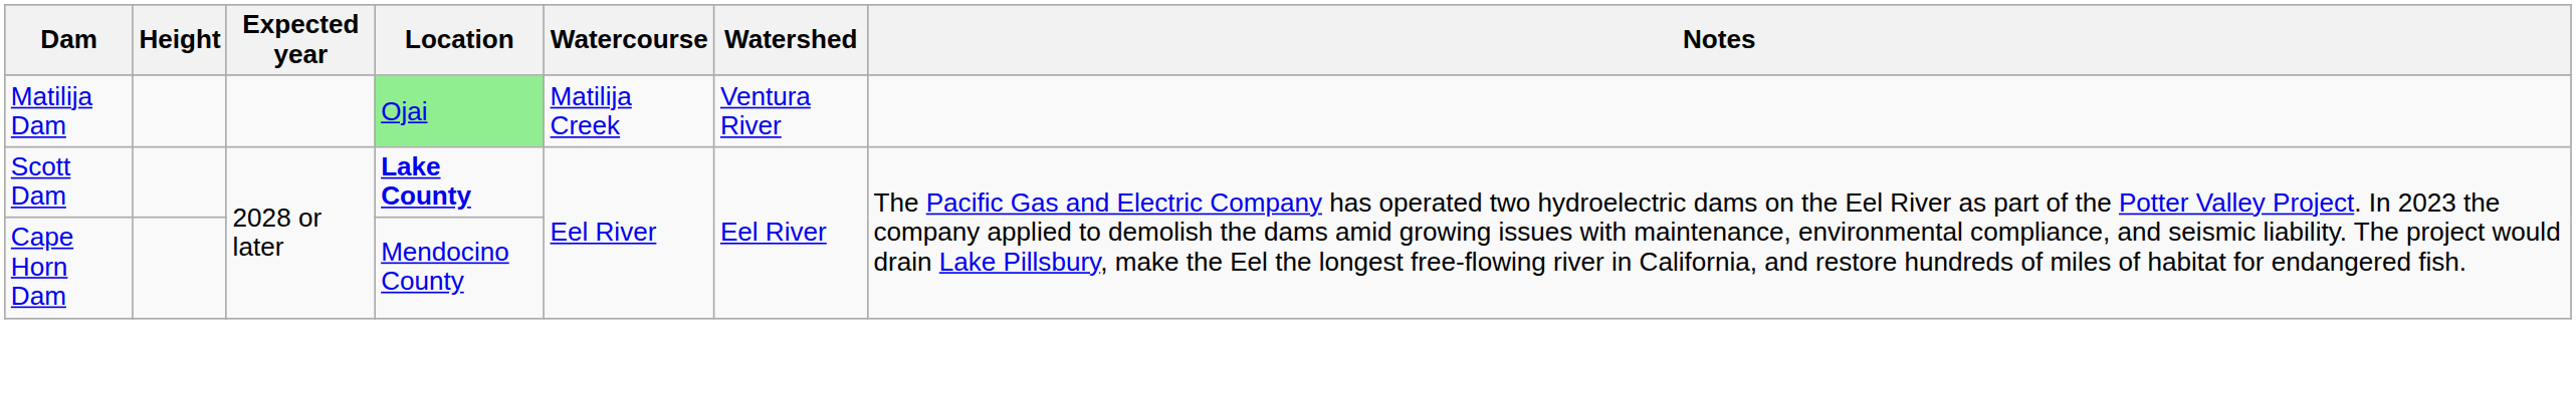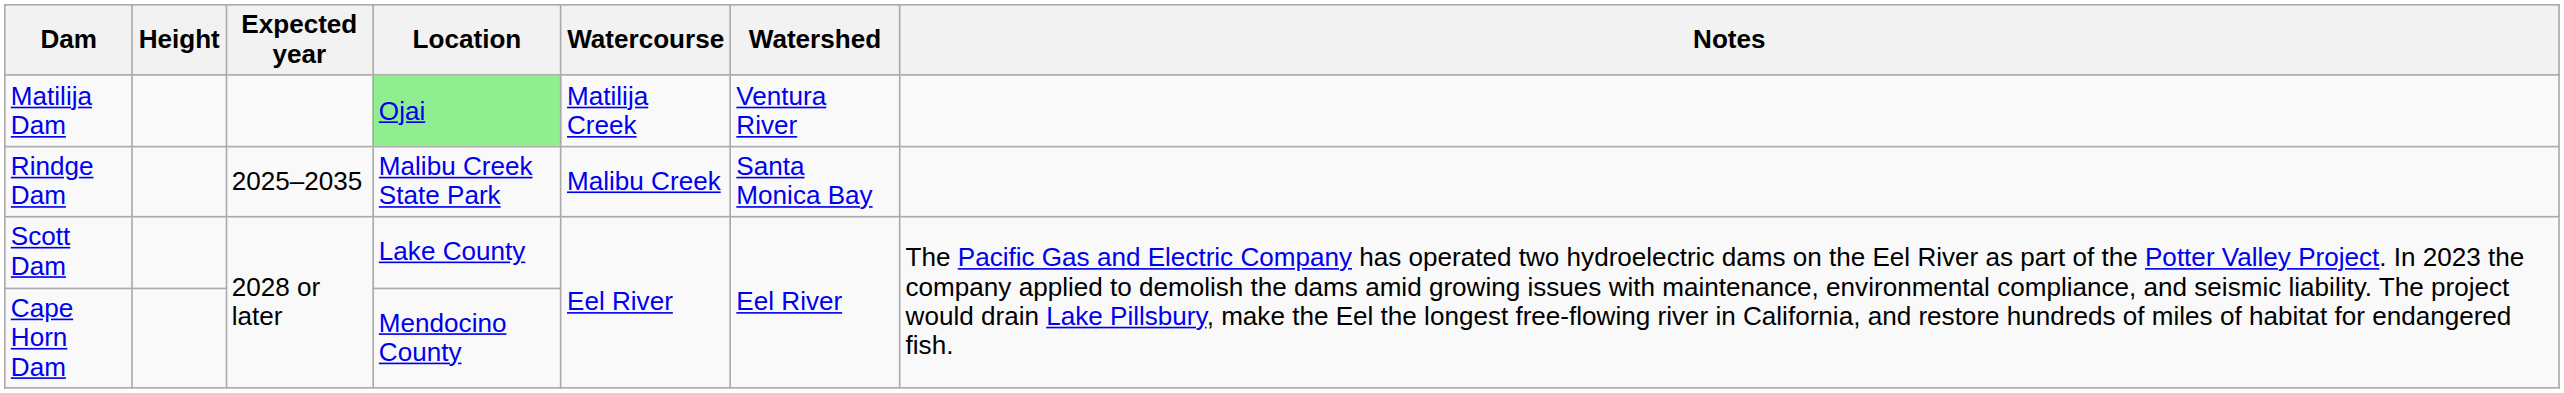 <table class="wikitable sortable">
 <tr>
 <th>Dam</th>
 <th>Height</th>
 <th>Expected year</th>
 <th>Location</th>
 <th>Watercourse</th>
 <th>Watershed</th>
 <th>Notes</th>
 </tr>
 <tr>
 <td><a href='#'>Matilija Dam</a></td>
 <td></td>
 <td></td>
 <td style="background: lightgreen;"><a href='#'>Ojai</a><br></td>
 <td><a href='#'>Matilija Creek</a></td>
 <td><a href='#'>Ventura River</a></td>
 <td></td>
 </tr>
 <tr>
+<td><a href='#'>Rindge Dam</a></td>
+<td></td>
+<td>2025–2035</td>
+<td><a href='#'>Malibu Creek State Park</a><br></td>
+<td><a href='#'>Malibu Creek</a></td>
+<td><a href='#'>Santa Monica Bay</a></td>
+<td></td>
+</tr>
+<tr>
 <td><a href='#'>Scott Dam</a></td>
 <td></td>
 <td rowspan=2>2028 or later</td>
-<td><strong><a href='#'>Lake County</a><br></strong></td>
+<td><a href='#'>Lake County</a><br></td>
 <td rowspan=2><a href='#'>Eel River</a></td>
 <td rowspan=2><a href='#'>Eel River</a></td>
 <td rowspan=2>The <a href='#'>Pacific Gas and Electric Company</a> has operated two hydroelectric dams on the Eel River as part of the <a href='#'>Potter Valley Project</a>. In 2023 the company applied to demolish the dams amid growing issues with maintenance, environmental compliance, and seismic liability. The project would drain <a href='#'>Lake Pillsbury</a>, make the Eel the longest free-flowing river in California, and restore hundreds of miles of habitat for endangered fish.</td>
 </tr>
 <tr>
 <td><a href='#'>Cape Horn Dam</a></td>
 <td></td>
 <td><a href='#'>Mendocino County</a><br></td>
 </tr>
 </table>
